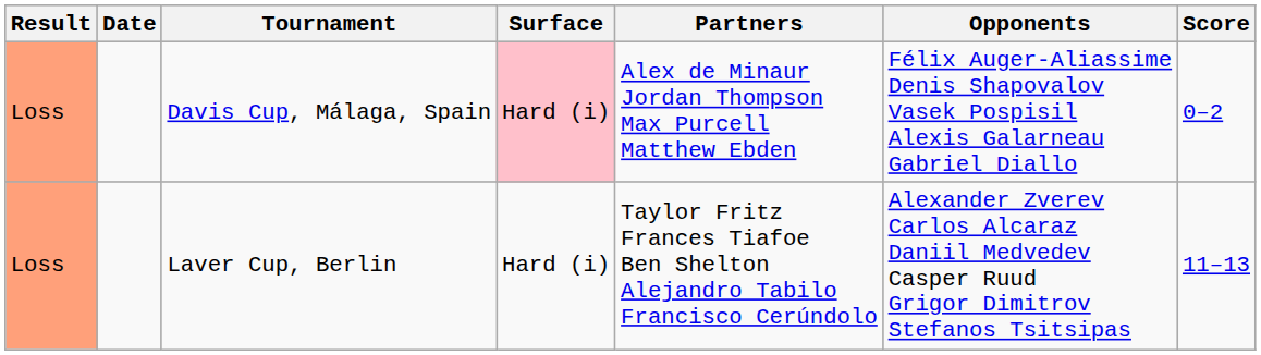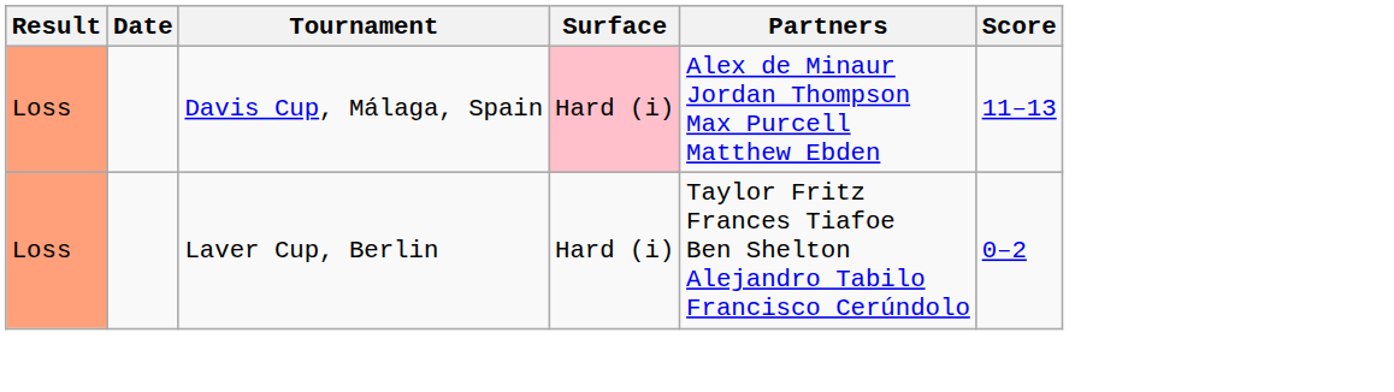 <table class="sortable wikitable">
 <tr>
 <th>Result</th>
 <th>Date</th>
 <th>Tournament</th>
 <th>Surface</th>
 <th>Partners</th>
-<th>Opponents</th>
 <th class="unsortable">Score</th>
 </tr>
 <tr>
 <td bgcolor=FFA07A>Loss</td>
 <td><a href='#'></a></td>
 <td><a href='#'>Davis Cup</a>, Málaga, Spain</td>
 <td style="background: pink;">Hard (i)</td>
 <td> <a href='#'>Alex de Minaur</a> <br>  <a href='#'>Jordan Thompson</a> <br>  <a href='#'>Max Purcell</a> <br>  <a href='#'>Matthew Ebden</a></td>
-<td> <a href='#'>Félix Auger-Aliassime</a><br>  <a href='#'>Denis Shapovalov</a><br>  <a href='#'>Vasek Pospisil</a><br> <a href='#'>Alexis Galarneau</a><br> <a href='#'>Gabriel Diallo</a></td>
-<td><a href='#'>0–2</a></td>
+<td><a href='#'>11–13</a></td>
 </tr>
 <tr>
 <td bgcolor=FFA07A>Loss</td>
 <td><a href='#'></a></td>
 <td>Laver Cup, Berlin</td>
 <td>Hard (i)</td>
 <td> Taylor Fritz<br> Frances Tiafoe<br> Ben Shelton<br> <a href='#'>Alejandro Tabilo</a><br> <a href='#'>Francisco Cerúndolo</a></td>
-<td> <a href='#'>Alexander Zverev</a><br> <a href='#'>Carlos Alcaraz</a><br> <a href='#'>Daniil Medvedev</a><br> Casper Ruud<br> <a href='#'>Grigor Dimitrov</a><br> <a href='#'>Stefanos Tsitsipas</a></td>
-<td><a href='#'>11–13</a></td>
+<td><a href='#'>0–2</a></td>
 </tr>
 </table>
